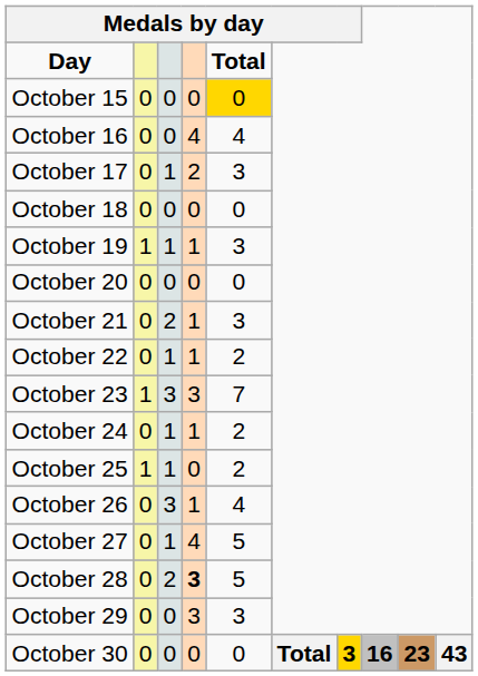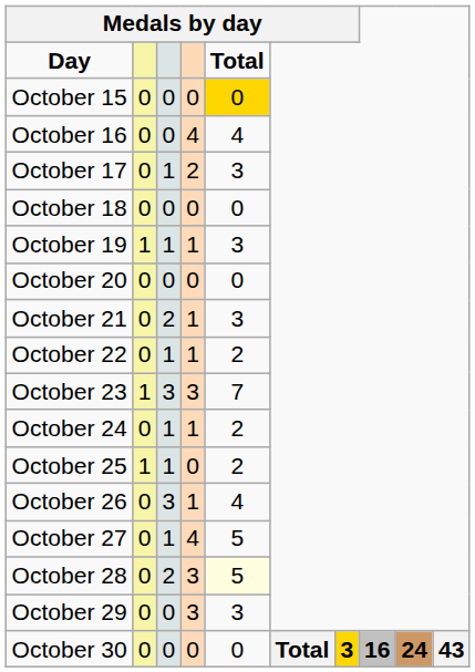 <table class="wikitable" style="font-size:85%; float:right">
 <tr align=center>
 <th colspan=7><strong>Medals by day</strong></th>
 </tr>
 <tr align=center>
 <td><strong>Day</strong></td>
 <td style="background:#f7f6a8;"></td>
 <td style="background:#dce5e5;"></td>
 <td style="background:#ffdab9;"></td>
 <td><strong>Total</strong></td>
 </tr>
 <tr align=center>
 <td>October 15</td>
 <td style="background:#f7f6a8;">0</td>
 <td style="background:#dce5e5;">0</td>
 <td style="background:#ffdab9;">0</td>
 <td style="background: gold;">0</td>
 </tr>
 <tr align=center>
 <td>October 16</td>
 <td style="background:#f7f6a8;">0</td>
 <td style="background:#dce5e5;">0</td>
 <td style="background:#ffdab9;">4</td>
 <td>4</td>
 </tr>
 <tr align=center>
 <td>October 17</td>
 <td style="background:#f7f6a8;">0</td>
 <td style="background:#dce5e5;">1</td>
 <td style="background:#ffdab9;">2</td>
 <td>3</td>
 </tr>
 <tr align=center>
 <td>October 18</td>
 <td style="background:#f7f6a8;">0</td>
 <td style="background:#dce5e5;">0</td>
 <td style="background:#ffdab9;">0</td>
 <td>0</td>
 </tr>
 <tr align=center>
 <td>October 19</td>
 <td style="background:#f7f6a8;">1</td>
 <td style="background:#dce5e5;">1</td>
 <td style="background:#ffdab9;">1</td>
 <td>3</td>
 </tr>
 <tr align=center>
 <td>October 20</td>
 <td style="background:#f7f6a8;">0</td>
 <td style="background:#dce5e5;">0</td>
 <td style="background:#ffdab9;">0</td>
 <td>0</td>
 </tr>
 <tr align=center>
 <td>October 21</td>
 <td style="background:#f7f6a8;">0</td>
 <td style="background:#dce5e5;">2</td>
 <td style="background:#ffdab9;">1</td>
 <td>3</td>
 </tr>
 <tr align=center>
 <td>October 22</td>
 <td style="background:#f7f6a8;">0</td>
 <td style="background:#dce5e5;">1</td>
 <td style="background:#ffdab9;">1</td>
 <td>2</td>
 </tr>
 <tr align=center>
 <td>October 23</td>
 <td style="background:#f7f6a8;">1</td>
 <td style="background:#dce5e5;">3</td>
 <td style="background:#ffdab9;">3</td>
 <td>7</td>
 </tr>
 <tr align=center>
 <td>October 24</td>
 <td style="background:#f7f6a8;">0</td>
 <td style="background:#dce5e5;">1</td>
 <td style="background:#ffdab9;">1</td>
 <td>2</td>
 </tr>
 <tr align=center>
 <td>October 25</td>
 <td style="background:#f7f6a8;">1</td>
 <td style="background:#dce5e5;">1</td>
 <td style="background:#ffdab9;">0</td>
 <td>2</td>
 </tr>
 <tr align=center>
 <td>October 26</td>
 <td style="background:#f7f6a8;">0</td>
 <td style="background:#dce5e5;">3</td>
 <td style="background:#ffdab9;">1</td>
 <td>4</td>
 </tr>
 <tr align=center>
 <td>October 27</td>
 <td style="background:#f7f6a8;">0</td>
 <td style="background:#dce5e5;">1</td>
 <td style="background:#ffdab9;">4</td>
 <td>5</td>
 </tr>
 <tr align=center>
 <td>October 28</td>
 <td style="background:#f7f6a8;">0</td>
 <td style="background:#dce5e5;">2</td>
-<td style="background:#ffdab9;"><strong>3</strong></td>
-<td>5</td>
+<td style="background:#ffdab9;">3</td>
+<td style="background: lightyellow;">5</td>
 </tr>
 <tr align=center>
 <td>October 29</td>
 <td style="background:#f7f6a8;">0</td>
 <td style="background:#dce5e5;">0</td>
 <td style="background:#ffdab9;">3</td>
 <td>3</td>
 </tr>
 <tr align=center>
 <td>October 30</td>
 <td style="background:#f7f6a8;">0</td>
 <td style="background:#dce5e5;">0</td>
 <td style="background:#ffdab9;">0</td>
 <td>0</td>
 <th><strong>Total</strong></th>
 <th style="background:gold;"><strong>3</strong></th>
 <th style="background:silver;"><strong>16</strong></th>
-<th style="background:#c96;"><strong>23</strong></th>
+<th style="background:#c96;"><strong>24</strong></th>
 <th><strong>43</strong></th>
 </tr>
 </table>
